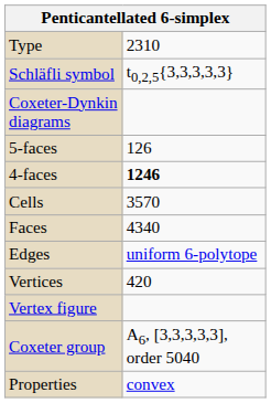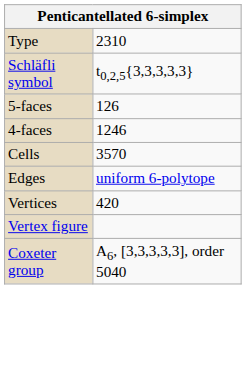 <table class="wikitable" align="right" style="margin-left:10px" width="250">
 <tr>
 <th bgcolor=#e7dcc3 colspan=2>Penticantellated 6-simplex</th>
 </tr>
 <tr>
 <td bgcolor=#e7dcc3>Type</td>
 <td>2310</td>
 </tr>
 <tr>
 <td bgcolor=#e7dcc3><a href='#'>Schläfli symbol</a></td>
 <td>t<sub>0,2,5</sub>{3,3,3,3,3}</td>
 </tr>
 <tr>
-<td bgcolor=#e7dcc3><a href='#'>Coxeter-Dynkin diagrams</a></td>
-<td></td>
-</tr>
-<tr>
 <td bgcolor=#e7dcc3>5-faces</td>
 <td>126</td>
 </tr>
 <tr>
 <td bgcolor=#e7dcc3>4-faces</td>
-<td><strong>1246</strong></td>
+<td>1246</td>
 </tr>
 <tr>
 <td bgcolor=#e7dcc3>Cells</td>
 <td>3570</td>
-</tr>
-<tr>
-<td bgcolor=#e7dcc3>Faces</td>
-<td>4340</td>
 </tr>
 <tr>
 <td bgcolor=#e7dcc3>Edges</td>
 <td><a href='#'>uniform 6-polytope</a></td>
 </tr>
 <tr>
 <td bgcolor=#e7dcc3>Vertices</td>
 <td>420</td>
 </tr>
 <tr>
 <td bgcolor=#e7dcc3><a href='#'>Vertex figure</a></td>
 <td></td>
 </tr>
 <tr>
 <td bgcolor=#e7dcc3><a href='#'>Coxeter group</a></td>
 <td>A<sub>6</sub>, [3,3,3,3,3], order 5040</td>
 </tr>
-<tr>
-<td bgcolor=#e7dcc3>Properties</td>
-<td><a href='#'>convex</a></td>
-</tr>
 </table>
